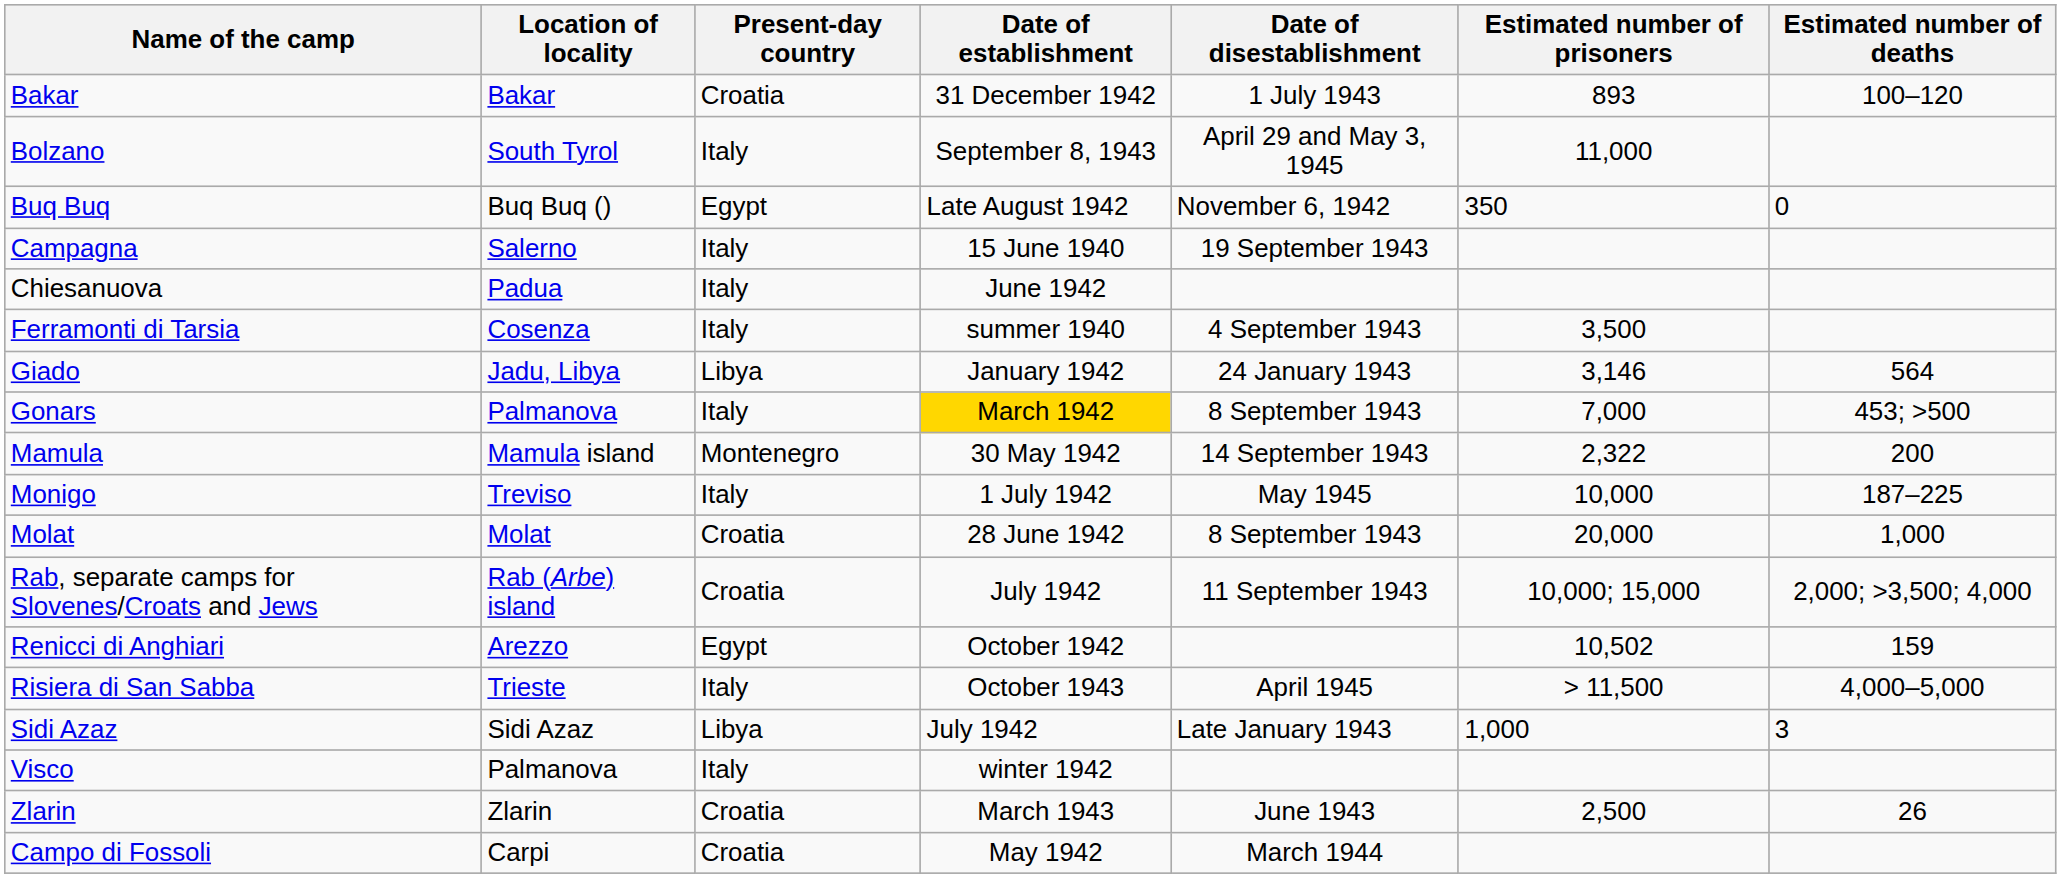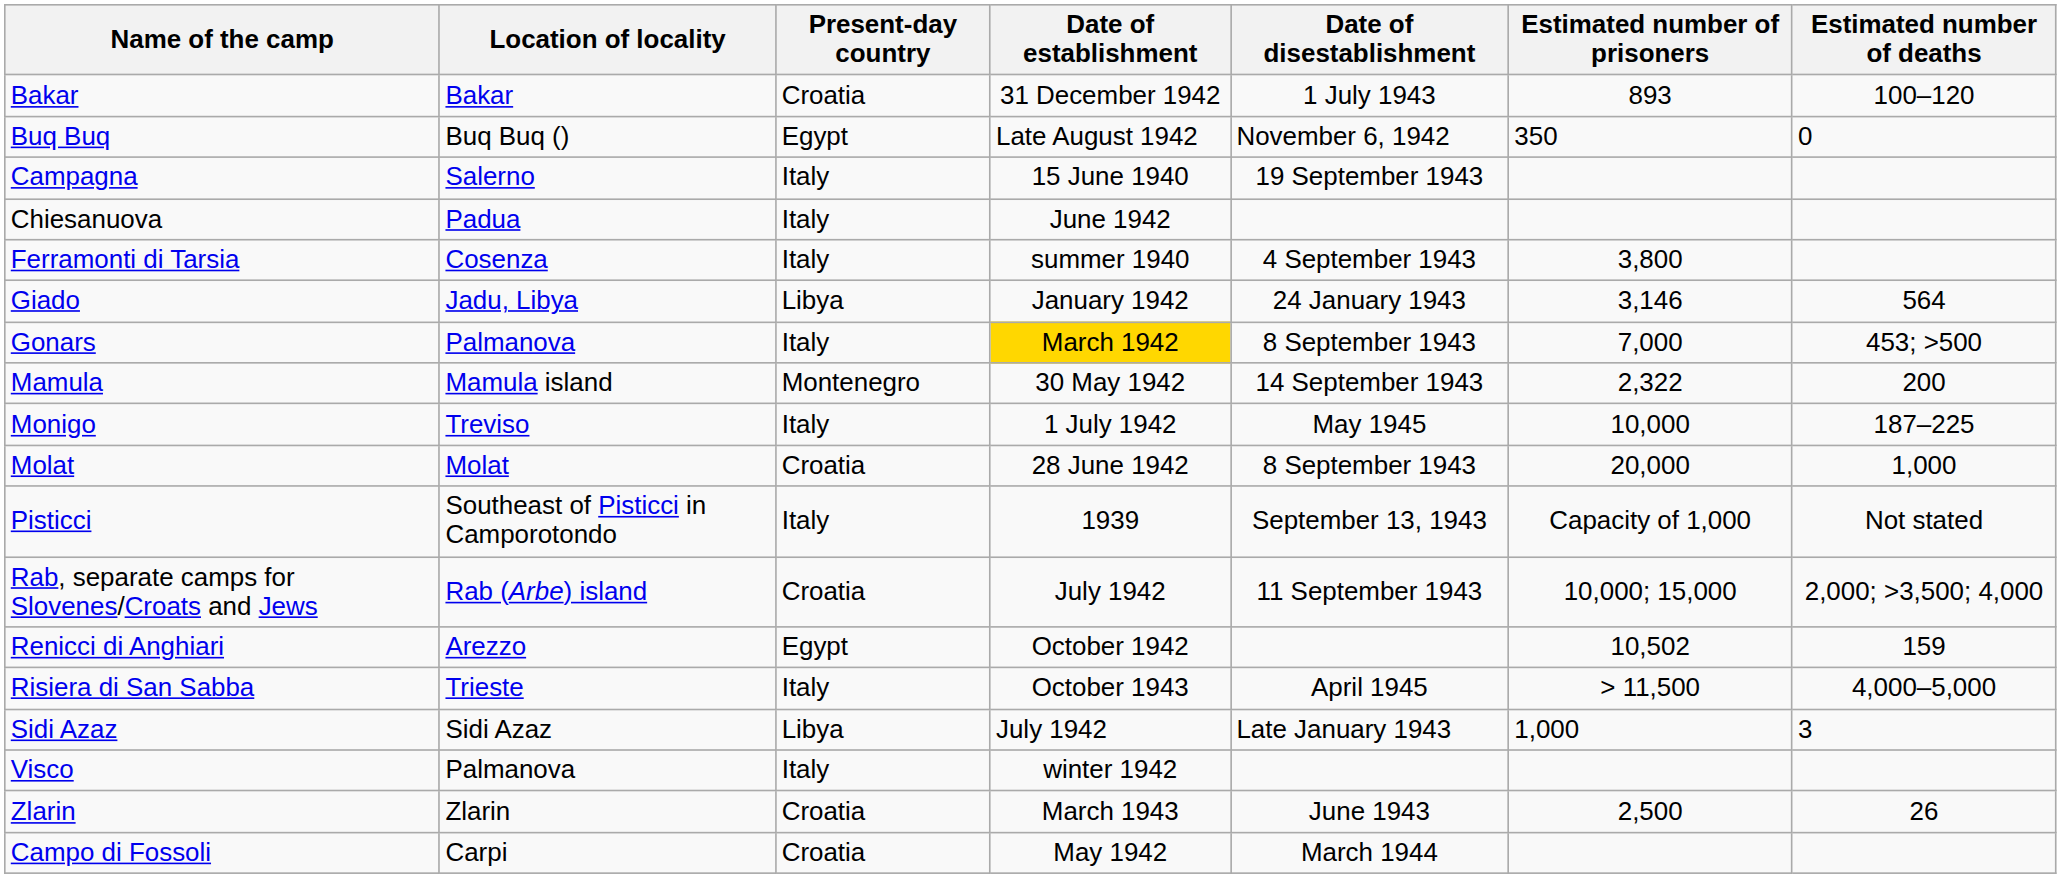 <table border=1 width="80%" style="text-align:left;" class="wikitable">
 <tr>
 <th>Name of the camp</th>
 <th>Location of locality</th>
 <th>Present-day country</th>
 <th>Date of establishment</th>
 <th>Date of disestablishment</th>
 <th>Estimated number of prisoners</th>
 <th>Estimated number of deaths</th>
 </tr>
 <tr>
 <td><a href='#'>Bakar</a></td>
 <td><a href='#'>Bakar</a></td>
 <td>Croatia</td>
 <td align="center">31 December 1942</td>
 <td align="center">1 July 1943</td>
 <td align="center">893</td>
 <td align="center">100–120</td>
-</tr>
-<tr>
-<td><a href='#'>Bolzano</a></td>
-<td><a href='#'>South Tyrol</a></td>
-<td>Italy</td>
-<td align="center">September 8, 1943</td>
-<td align="center">April 29 and May 3, 1945</td>
-<td align="center">11,000</td>
-<td align="center"> </td>
 </tr>
 <tr>
 <td><a href='#'>Buq Buq</a></td>
 <td>Buq Buq ()</td>
 <td>Egypt</td>
 <td>Late August 1942</td>
 <td>November 6, 1942</td>
 <td>350</td>
 <td>0</td>
 </tr>
 <tr>
 <td><a href='#'>Campagna</a></td>
 <td><a href='#'>Salerno</a></td>
 <td>Italy</td>
 <td align="center">15 June 1940</td>
 <td align="center">19 September 1943</td>
 <td align="center"> </td>
 <td align="center"> </td>
 </tr>
 <tr>
 <td>Chiesanuova</td>
 <td><a href='#'>Padua</a></td>
 <td>Italy</td>
 <td align="center">June 1942</td>
 <td align="center"> </td>
 <td align="center"> </td>
 <td align="center"> </td>
 </tr>
 <tr>
 <td><a href='#'>Ferramonti di Tarsia</a></td>
 <td><a href='#'>Cosenza</a></td>
 <td>Italy</td>
 <td align="center">summer 1940</td>
 <td align="center">4 September 1943</td>
-<td align="center">3,500</td>
+<td align="center">3,800</td>
 <td align="center"> </td>
 </tr>
 <tr>
 <td><a href='#'>Giado</a></td>
 <td><a href='#'>Jadu, Libya</a></td>
 <td>Libya</td>
 <td align="center">January 1942</td>
 <td align="center">24 January 1943</td>
 <td align="center">3,146</td>
 <td align="center">564</td>
 </tr>
 <tr>
 <td><a href='#'>Gonars</a></td>
 <td><a href='#'>Palmanova</a></td>
 <td>Italy</td>
 <td align="center" style="background: gold;">March 1942</td>
 <td align="center">8 September 1943</td>
 <td align="center">7,000</td>
 <td align="center">453; >500</td>
 </tr>
 <tr>
 <td><a href='#'>Mamula</a></td>
 <td><a href='#'>Mamula</a> island</td>
 <td>Montenegro</td>
 <td align="center">30 May 1942</td>
 <td align="center">14 September 1943</td>
 <td align="center">2,322</td>
 <td align="center">200</td>
 </tr>
 <tr>
 <td><a href='#'>Monigo</a></td>
 <td><a href='#'>Treviso</a></td>
 <td>Italy</td>
 <td align="center">1 July 1942</td>
 <td align="center">May 1945</td>
 <td align="center">10,000</td>
 <td align="center">187–225</td>
 </tr>
 <tr>
 <td><a href='#'>Molat</a></td>
 <td><a href='#'>Molat</a></td>
 <td>Croatia</td>
 <td align="center">28 June 1942</td>
 <td align="center">8 September 1943</td>
 <td align="center">20,000</td>
 <td align="center"> 1,000</td>
+</tr>
+<tr>
+<td><a href='#'>Pisticci</a></td>
+<td>Southeast of <a href='#'>Pisticci</a> in Camporotondo</td>
+<td>Italy</td>
+<td align="center">1939</td>
+<td align="center">September 13, 1943</td>
+<td align="center">Capacity of 1,000</td>
+<td align="center">Not stated</td>
 </tr>
 <tr>
 <td><a href='#'>Rab</a>, separate camps for <a href='#'>Slovenes</a>/<a href='#'>Croats</a> and <a href='#'>Jews</a></td>
 <td><a href='#'>Rab (<em>Arbe</em>) island</a></td>
 <td>Croatia</td>
 <td align="center">July 1942</td>
 <td align="center">11 September 1943</td>
 <td align="center">10,000; 15,000</td>
 <td align="center">2,000; >3,500; 4,000</td>
 </tr>
 <tr>
 <td><a href='#'>Renicci di Anghiari</a></td>
 <td><a href='#'>Arezzo</a></td>
 <td>Egypt</td>
 <td align="center">October 1942</td>
 <td align="center"> </td>
 <td align="center">10,502</td>
 <td align="center">159</td>
 </tr>
 <tr>
 <td><a href='#'>Risiera di San Sabba</a></td>
 <td><a href='#'>Trieste</a></td>
 <td>Italy</td>
 <td align="center">October 1943</td>
 <td align="center">April 1945</td>
 <td align="center">> 11,500</td>
 <td align="center">4,000–5,000</td>
 </tr>
 <tr>
 <td><a href='#'>Sidi Azaz</a></td>
 <td>Sidi Azaz</td>
 <td>Libya</td>
 <td>July 1942</td>
 <td>Late January 1943</td>
 <td>1,000</td>
 <td>3</td>
 </tr>
 <tr>
 <td><a href='#'>Visco</a></td>
 <td>Palmanova</td>
 <td>Italy</td>
 <td align="center">winter 1942</td>
 <td align="center"> </td>
 <td align="center"> </td>
 <td align="center"> </td>
 </tr>
 <tr>
 <td><a href='#'>Zlarin</a></td>
 <td>Zlarin</td>
 <td>Croatia</td>
 <td align="center">March 1943</td>
 <td align="center">June 1943</td>
 <td align="center">2,500</td>
 <td align="center">26</td>
 </tr>
 <tr>
 <td><a href='#'>Campo di Fossoli</a></td>
 <td>Carpi</td>
 <td>Croatia</td>
 <td align="center">May 1942</td>
 <td align="center">March 1944</td>
 <td align="center"> </td>
 <td align="center"> </td>
 </tr>
 </table>
